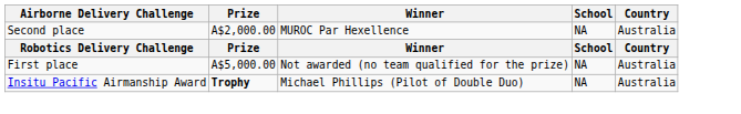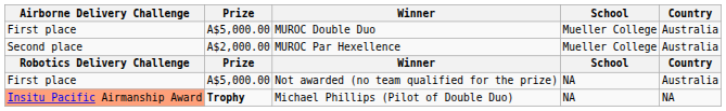 <table class="wikitable">
 <tr>
 <th>Airborne Delivery Challenge</th>
 <th>Prize</th>
 <th>Winner</th>
 <th>School</th>
 <th>Country</th>
 </tr>
 <tr>
+<td>First place</td>
+<td>A$5,000.00</td>
+<td>MUROC Double Duo</td>
+<td>Mueller College</td>
+<td>Australia</td>
+</tr>
+<tr>
 <td>Second place</td>
 <td>A$2,000.00</td>
 <td>MUROC Par Hexellence</td>
-<td>NA</td>
+<td>Mueller College</td>
 <td>Australia</td>
 </tr>
 <tr>
 <th>Robotics Delivery Challenge</th>
 <th>Prize</th>
 <th>Winner</th>
 <th>School</th>
 <th>Country</th>
 </tr>
 <tr>
 <td>First place</td>
 <td>A$5,000.00</td>
 <td>Not awarded (no team qualified for the prize)</td>
 <td>NA</td>
 <td>Australia</td>
 </tr>
 <tr>
-<td><a href='#'>Insitu Pacific</a> Airmanship Award</td>
+<td style="background: lightsalmon;"><a href='#'>Insitu Pacific</a> Airmanship Award</td>
 <td><strong>Trophy</strong></td>
 <td>Michael Phillips (Pilot of Double Duo)</td>
 <td>NA</td>
-<td>Australia</td>
+<td>NA</td>
 </tr>
 </table>
